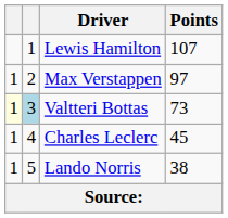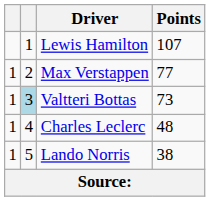 <table class="wikitable" style="font-size: 85%;">
 <tr>
 <th scope="col"></th>
 <th scope="col"></th>
 <th scope="col">Driver</th>
 <th scope="col">Points</th>
 </tr>
 <tr>
 <td align="left"></td>
 <td align="center">1</td>
 <td data-sort-value="ham"> <a href='#'>Lewis Hamilton</a></td>
 <td align="left">107</td>
 </tr>
 <tr>
 <td align="left"> 1</td>
 <td align="center">2</td>
 <td data-sort-value="ver"> <a href='#'>Max Verstappen</a></td>
-<td align="left">97</td>
+<td align="left">77</td>
 </tr>
 <tr>
-<td align="left" style="background: lightyellow;"> 1</td>
+<td align="left"> 1</td>
 <td align="center" style="background: lightblue;">3</td>
 <td data-sort-value="bot"> <a href='#'>Valtteri Bottas</a></td>
 <td align="left">73</td>
 </tr>
 <tr>
 <td align="left"> 1</td>
 <td align="center">4</td>
 <td data-sort-value="lec"> <a href='#'>Charles Leclerc</a></td>
-<td align="left">45</td>
+<td align="left">48</td>
 </tr>
 <tr>
 <td align="left"> 1</td>
 <td align="center">5</td>
 <td data-sort-value="nor"> <a href='#'>Lando Norris</a></td>
 <td align="left">38</td>
 </tr>
 <tr>
 <th colspan=4>Source:</th>
 </tr>
 </table>
